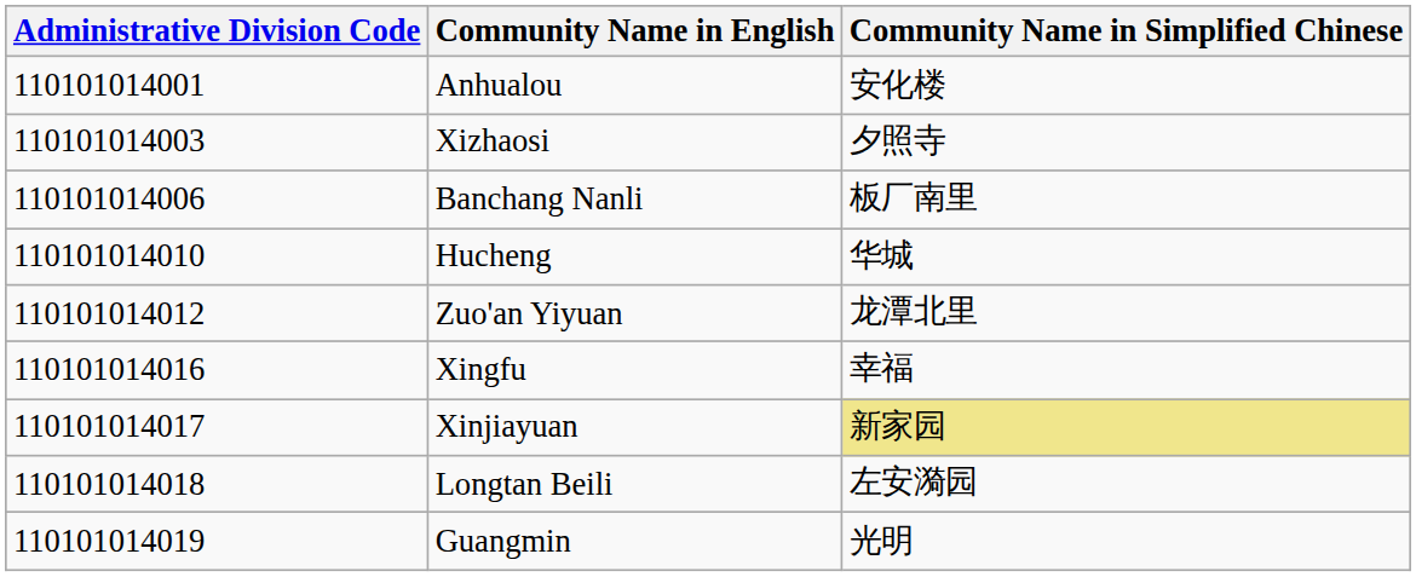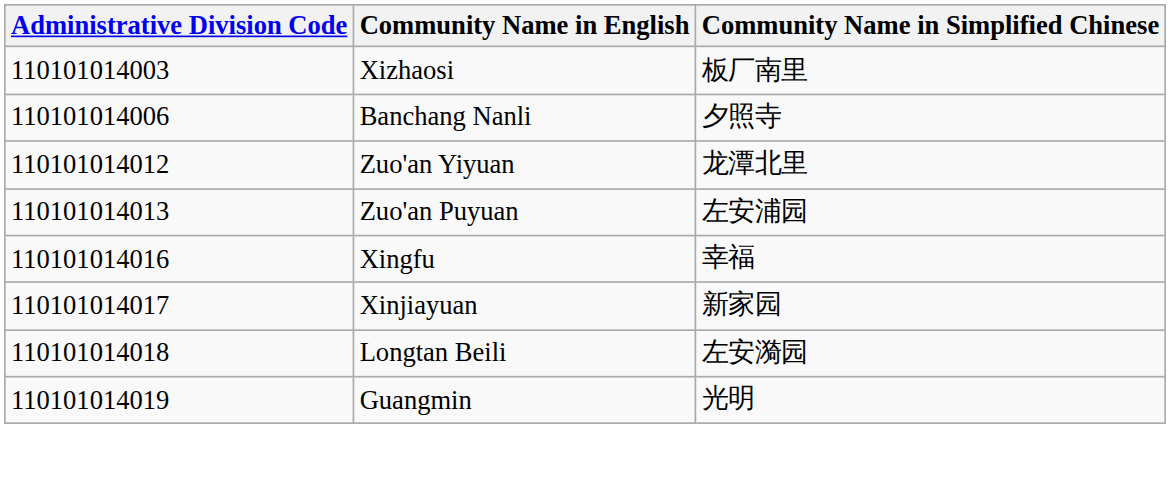 <table class="wikitable sortable">
 <tr>
 <th><a href='#'>Administrative Division Code</a></th>
 <th>Community Name in English</th>
 <th>Community Name in Simplified Chinese</th>
 </tr>
 <tr>
-<td>110101014001</td>
-<td>Anhualou</td>
-<td>安化楼</td>
-</tr>
-<tr>
 <td>110101014003</td>
 <td>Xizhaosi</td>
-<td>夕照寺</td>
+<td>板厂南里</td>
 </tr>
 <tr>
 <td>110101014006</td>
 <td>Banchang Nanli</td>
-<td>板厂南里</td>
-</tr>
-<tr>
-<td>110101014010</td>
-<td>Hucheng</td>
-<td>华城</td>
+<td>夕照寺</td>
 </tr>
 <tr>
 <td>110101014012</td>
 <td>Zuo'an Yiyuan</td>
 <td>龙潭北里</td>
+</tr>
+<tr>
+<td>110101014013</td>
+<td>Zuo'an Puyuan</td>
+<td>左安浦园</td>
 </tr>
 <tr>
 <td>110101014016</td>
 <td>Xingfu</td>
 <td>幸福</td>
 </tr>
 <tr>
 <td>110101014017</td>
 <td>Xinjiayuan</td>
-<td style="background: khaki;">新家园</td>
+<td>新家园</td>
 </tr>
 <tr>
 <td>110101014018</td>
 <td>Longtan Beili</td>
 <td>左安漪园</td>
 </tr>
 <tr>
 <td>110101014019</td>
 <td>Guangmin</td>
 <td>光明</td>
 </tr>
 </table>
